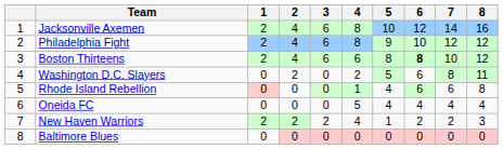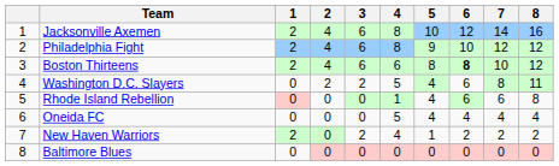 <table class="wikitable" style="text-align:center; line-height: 90%; font-size:90%; width:100%">
 <tr>
 <th width=20 abbr="Position"></th>
 <th width=175>Team</th>
 <th width=20 abbr="Round 1">1</th>
 <th width=20 abbr="Round 2">2</th>
 <th width=20 abbr="Round 3">3</th>
 <th width=20 abbr="Round 4">4</th>
 <th width=20 abbr="Round 5">5</th>
 <th width=20 abbr="Round 6">6</th>
 <th width=20 abbr="Round 7">7</th>
 <th width=20 abbr="Round 8">8</th>
 </tr>
 <tr>
 <td>1</td>
 <td style="text-align:left;"> <a href='#'>Jacksonville Axemen</a></td>
 <td style="background: #ccffcc;">2</td>
 <td style="background: #ccffcc;">4</td>
 <td style="background: #ccffcc;">6</td>
 <td style="background: #ccffcc;">8</td>
 <td style="background: #99ccff;">10</td>
 <td style="background: #99ccff;">12</td>
 <td style="background: #99ccff;">14</td>
 <td style="background: #99ccff;">16</td>
 </tr>
 <tr>
 <td>2</td>
 <td style="text-align:left;"> <a href='#'>Philadelphia Fight</a></td>
 <td style="background: #99ccff;">2</td>
 <td style="background: #99ccff;">4</td>
 <td style="background: #99ccff;">6</td>
 <td style="background: #99ccff;">8</td>
 <td style="background: #ccffcc;">9</td>
 <td style="background: #ccffcc;">10</td>
 <td style="background: #ccffcc;">12</td>
 <td style="background: #ccffcc;">12</td>
 </tr>
 <tr>
 <td>3</td>
 <td style="text-align:left;"> <a href='#'>Boston Thirteens</a></td>
 <td style="background: #ccffcc;">2</td>
 <td style="background: #ccffcc;">4</td>
 <td style="background: #ccffcc;">6</td>
 <td style="background: #ccffcc;">6</td>
 <td style="background: #ccffcc;">8</td>
 <td style="background: #ccffcc;"><strong>8</strong></td>
 <td style="background: #ccffcc;">10</td>
 <td style="background: #ccffcc;">12</td>
 </tr>
 <tr>
 <td>4</td>
 <td style="text-align:left;"> <a href='#'>Washington D.C. Slayers</a></td>
 <td>0</td>
 <td>2</td>
-<td>0</td>
 <td>2</td>
-<td style="background: #ccffcc;">5</td>
+<td>5</td>
+<td style="background: #ccffcc;">4</td>
 <td>6</td>
 <td style="background: #ccffcc;">8</td>
 <td style="background: #ccffcc;">11</td>
 </tr>
 <tr>
 <td>5</td>
 <td style="text-align:left;"> <a href='#'>Rhode Island Rebellion</a></td>
 <td style="background: #ffcccc;">0</td>
 <td>0</td>
 <td style="background: #ccffcc;">0</td>
 <td style="background: #ccffcc;">1</td>
 <td>4</td>
 <td style="background: #ccffcc;">6</td>
 <td>6</td>
 <td>8</td>
 </tr>
 <tr>
 <td>6</td>
 <td style="text-align:left;"> <a href='#'>Oneida FC</a></td>
 <td>0</td>
 <td>0</td>
 <td>0</td>
 <td>5</td>
 <td>4</td>
 <td>4</td>
 <td>4</td>
 <td>4</td>
 </tr>
 <tr>
 <td>7</td>
 <td style="text-align:left;"> <a href='#'>New Haven Warriors</a></td>
 <td style="background: #ccffcc;">2</td>
-<td style="background: #ccffcc;">2</td>
+<td style="background: #ccffcc;">0</td>
 <td>2</td>
 <td>4</td>
 <td>1</td>
 <td>2</td>
 <td>2</td>
-<td>3</td>
+<td>2</td>
 </tr>
 <tr>
 <td>8</td>
 <td style="text-align:left;"> <a href='#'>Baltimore Blues</a></td>
 <td>0</td>
 <td style="background: #ffcccc;">0</td>
 <td style="background: #ffcccc;">0</td>
 <td style="background: #ffcccc;">0</td>
 <td style="background: #ffcccc;">0</td>
 <td style="background: #ffcccc;">0</td>
 <td style="background: #ffcccc;">0</td>
 <td style="background: #ffcccc;">0</td>
 </tr>
 </table>
